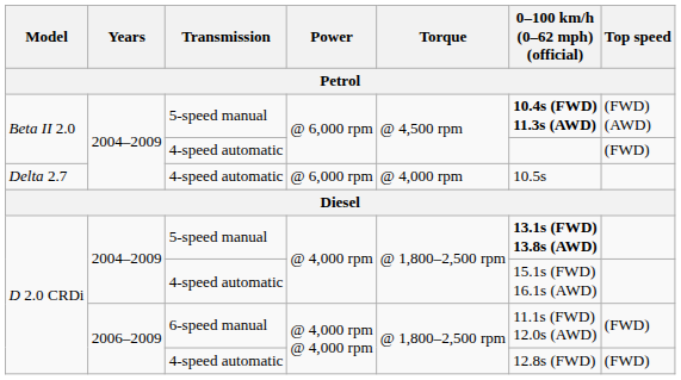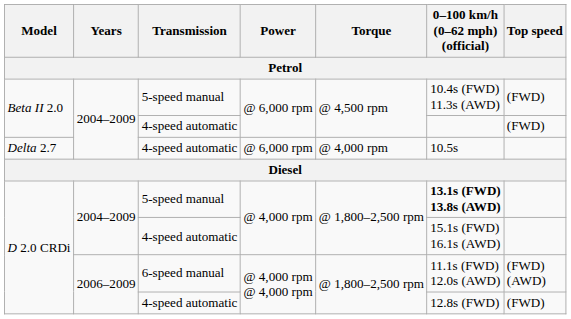 <table class="wikitable collapsible" style="text-align:left; font-size:90%;">
 <tr>
 <th>Model</th>
 <th>Years</th>
 <th>Transmission</th>
 <th>Power</th>
 <th>Torque</th>
 <th>0–100 km/h<br>(0–62 mph)<br>(official)</th>
 <th>Top speed</th>
 </tr>
 <tr>
 <th colspan="7">Petrol</th>
 </tr>
 <tr>
 <td rowspan="2"><em>Beta II</em> 2.0</td>
 <td rowspan="3">2004–2009</td>
 <td>5-speed manual</td>
 <td rowspan="2"> @ 6,000 rpm</td>
 <td rowspan="2"> @ 4,500 rpm</td>
-<td><strong>10.4s (FWD)<br>11.3s (AWD)</strong></td>
-<td> (FWD)<br> (AWD)</td>
+<td>10.4s (FWD)<br>11.3s (AWD)</td>
+<td> (FWD)</td>
 </tr>
 <tr>
 <td>4-speed automatic</td>
 <td></td>
 <td> (FWD)</td>
 </tr>
 <tr>
 <td><em>Delta</em> 2.7</td>
 <td>4-speed automatic</td>
 <td> @ 6,000 rpm</td>
 <td> @ 4,000 rpm</td>
 <td>10.5s</td>
 <td></td>
 </tr>
 <tr>
 <th colspan="7">Diesel</th>
 </tr>
 <tr>
 <td rowspan="4"><em>D</em> 2.0 CRDi</td>
 <td rowspan="2">2004–2009</td>
 <td>5-speed manual</td>
 <td rowspan="2"> @ 4,000 rpm</td>
 <td rowspan="2"> @ 1,800–2,500 rpm</td>
 <td><strong>13.1s (FWD)<br>13.8s (AWD)</strong></td>
 <td></td>
 </tr>
 <tr>
 <td>4-speed automatic</td>
 <td>15.1s (FWD)<br>16.1s (AWD)</td>
 <td></td>
 </tr>
 <tr>
 <td rowspan="2">2006–2009</td>
 <td>6-speed manual</td>
 <td rowspan="2"> @ 4,000 rpm<br> @ 4,000 rpm</td>
 <td rowspan="2"> @ 1,800–2,500 rpm</td>
 <td>11.1s (FWD)<br>12.0s (AWD)</td>
-<td> (FWD)</td>
+<td> (FWD)<br> (AWD)</td>
 </tr>
 <tr>
 <td>4-speed automatic</td>
 <td>12.8s (FWD)</td>
 <td> (FWD)</td>
 </tr>
 </table>
